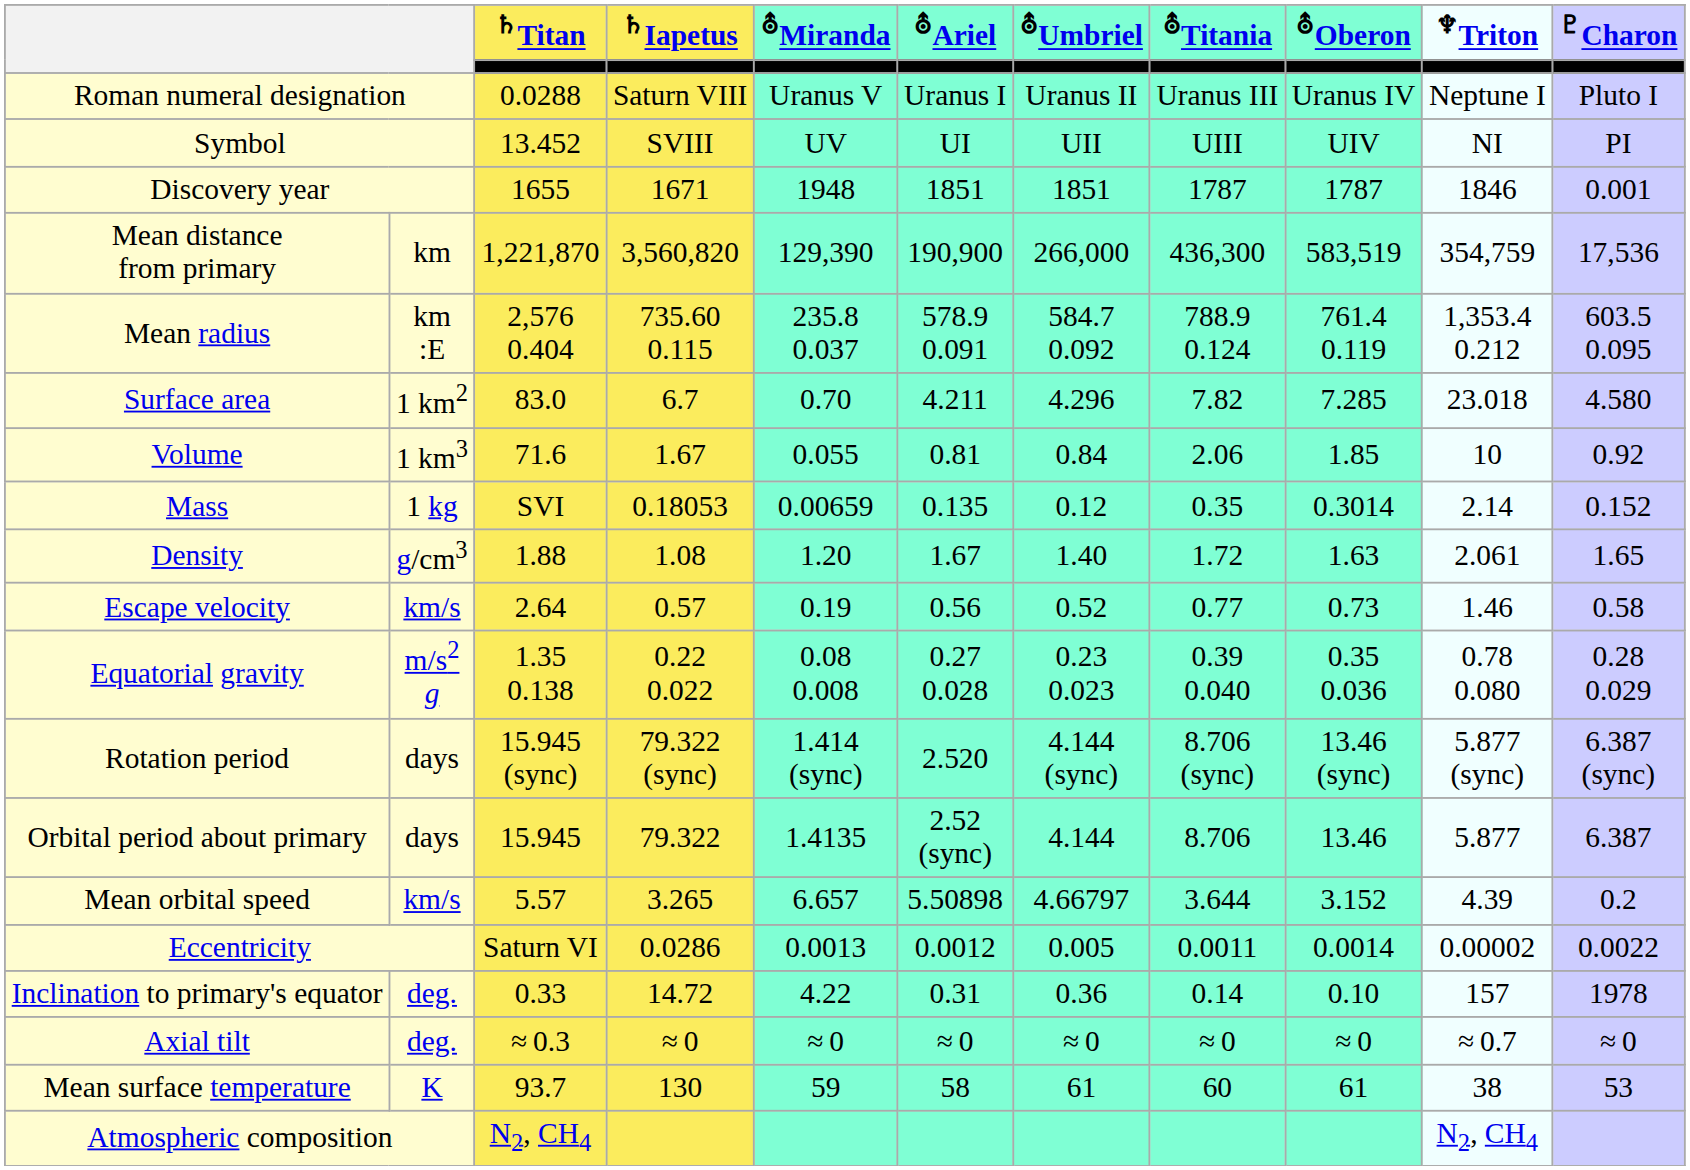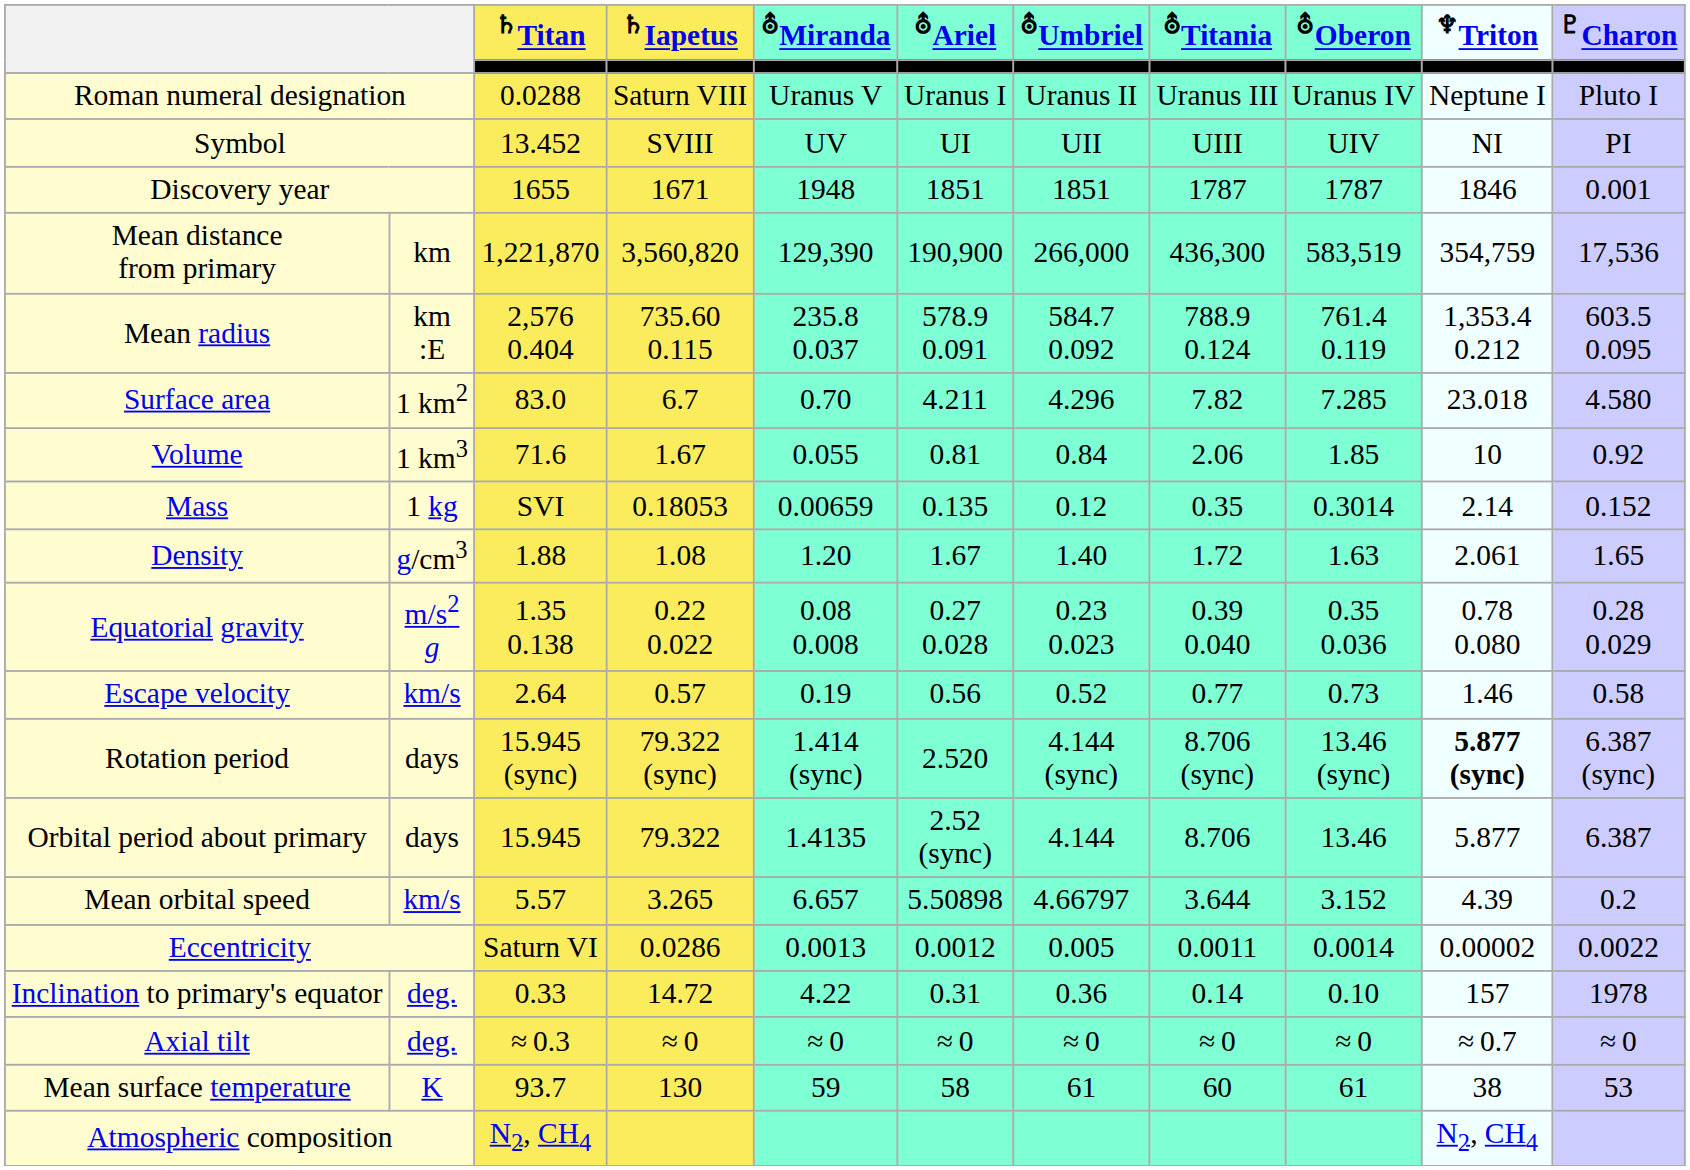 <table class="wikitable" style="text-align: center;">
 <tr>
 <th colspan="2" rowspan=2> </th>
 <th style="background: #fbec5d;"><sup>♄</sup><a href='#'>Titan</a></th>
 <th style="background: #fbec5d;"><sup>♄</sup><a href='#'>Iapetus</a></th>
 <th style="background: #7fffd4;"><sup>⛢</sup><a href='#'>Miranda</a></th>
 <th style="background: #7fffd4;"><sup>⛢</sup><a href='#'>Ariel</a></th>
 <th style="background: #7fffd4;"><sup>⛢</sup><a href='#'>Umbriel</a></th>
 <th style="background: #7fffd4;"><sup>⛢</sup><a href='#'>Titania</a></th>
 <th style="background: #7fffd4;"><sup>⛢</sup><a href='#'>Oberon</a></th>
 <th style="background: azure;"><sup>♆</sup><a href='#'>Triton</a></th>
 <th style="background: #ccf;"><sup>♇</sup><a href='#'>Charon</a></th>
 </tr>
 <tr>
 <td style="background: black;"></td>
 <td style="background: black;"></td>
 <td style="background: black;"></td>
 <td style="background: black;"></td>
 <td style="background: black;"></td>
 <td style="background: black;"></td>
 <td style="background: black;"></td>
 <td style="background: black;"></td>
 <td style="background: black;"></td>
 </tr>
 <tr>
 <td style="background: #fffdd0;" colspan=2>Roman numeral designation</td>
 <td style="background: #fbec5d;">0.0288</td>
 <td style="background: #fbec5d;">Saturn VIII</td>
 <td style="background: #7fffd4;">Uranus V</td>
 <td style="background: #7fffd4;">Uranus I</td>
 <td style="background: #7fffd4;">Uranus II</td>
 <td style="background: #7fffd4;">Uranus III</td>
 <td style="background: #7fffd4;">Uranus IV</td>
 <td style="background: azure;">Neptune I</td>
 <td style="background: #ccf;">Pluto I</td>
 </tr>
 <tr>
 <td style="background: #fffdd0;" colspan=2>Symbol</td>
 <td style="background: #fbec5d;">13.452</td>
 <td style="background: #fbec5d;">SVIII</td>
 <td style="background: #7fffd4;">UV</td>
 <td style="background: #7fffd4;">UI</td>
 <td style="background: #7fffd4;">UII</td>
 <td style="background: #7fffd4;">UIII</td>
 <td style="background: #7fffd4;">UIV</td>
 <td style="background: azure;">NI</td>
 <td style="background: #ccf;">PI</td>
 </tr>
 <tr>
 <td colspan="2" style="background: #fffdd0;">Discovery year</td>
 <td style="background: #fbec5d;">1655</td>
 <td style="background: #fbec5d;">1671</td>
 <td style="background: #7fffd4;">1948</td>
 <td style="background: #7fffd4;">1851</td>
 <td style="background: #7fffd4;">1851</td>
 <td style="background: #7fffd4;">1787</td>
 <td style="background: #7fffd4;">1787</td>
 <td style="background: azure;">1846</td>
 <td style="background: #ccf;">0.001</td>
 </tr>
 <tr>
 <td style="background: #fffdd0;">Mean distance <br> from primary</td>
 <td style="background: #fffdd0;">km</td>
 <td style="background: #fbec5d;">1,221,870</td>
 <td style="background: #fbec5d;">3,560,820</td>
 <td style="background: #7fffd4;">129,390</td>
 <td style="background: #7fffd4;">190,900</td>
 <td style="background: #7fffd4;">266,000</td>
 <td style="background: #7fffd4;">436,300</td>
 <td style="background: #7fffd4;">583,519</td>
 <td style="background: azure;">354,759</td>
 <td style="background: #ccf;">17,536</td>
 </tr>
 <tr>
 <td style="background: #fffdd0;">Mean <a href='#'>radius</a></td>
 <td style="background: #fffdd0;">km <br> :E</td>
 <td style="background: #fbec5d;">2,576<br> 0.404</td>
 <td style="background: #fbec5d;">735.60 <br> 0.115</td>
 <td style="background: #7fffd4;">235.8 <br> 0.037</td>
 <td style="background: #7fffd4;">578.9 <br> 0.091</td>
 <td style="background: #7fffd4;">584.7 <br> 0.092</td>
 <td style="background: #7fffd4;">788.9 <br> 0.124</td>
 <td style="background: #7fffd4;">761.4 <br> 0.119</td>
 <td style="background: azure;">1,353.4 <br> 0.212</td>
 <td style="background: #ccf;">603.5 <br> 0.095</td>
 </tr>
 <tr>
 <td style="background: #fffdd0;"><a href='#'>Surface area</a></td>
 <td style="background: #fffdd0;">1 km<sup>2</sup></td>
 <td style="background: #fbec5d;">83.0</td>
 <td style="background: #fbec5d;">6.7</td>
 <td style="background: #7fffd4;">0.70</td>
 <td style="background: #7fffd4;">4.211</td>
 <td style="background: #7fffd4;">4.296</td>
 <td style="background: #7fffd4;">7.82</td>
 <td style="background: #7fffd4;">7.285</td>
 <td style="background: azure;">23.018</td>
 <td style="background: #ccf;">4.580</td>
 </tr>
 <tr>
 <td style="background: #fffdd0;"><a href='#'>Volume</a></td>
 <td style="background: #fffdd0;">1 km<sup>3</sup></td>
 <td style="background: #fbec5d;">71.6</td>
 <td style="background: #fbec5d;">1.67</td>
 <td style="background: #7fffd4;">0.055</td>
 <td style="background: #7fffd4;">0.81</td>
 <td style="background: #7fffd4;">0.84</td>
 <td style="background: #7fffd4;">2.06</td>
 <td style="background: #7fffd4;">1.85</td>
 <td style="background: azure;">10</td>
 <td style="background: #ccf;">0.92</td>
 </tr>
 <tr>
 <td style="background: #fffdd0;"><a href='#'>Mass</a></td>
 <td style="background: #fffdd0;">1 <a href='#'>kg</a></td>
 <td style="background: #fbec5d;">SVI</td>
 <td style="background: #fbec5d;">0.18053</td>
 <td style="background: #7fffd4;">0.00659</td>
 <td style="background: #7fffd4;">0.135</td>
 <td style="background: #7fffd4;">0.12</td>
 <td style="background: #7fffd4;">0.35</td>
 <td style="background: #7fffd4;">0.3014</td>
 <td style="background: azure;">2.14</td>
 <td style="background: #ccf;">0.152</td>
 </tr>
 <tr>
 <td style="background: #fffdd0;"><a href='#'>Density</a></td>
 <td style="background: #fffdd0;"><a href='#'>g</a>/cm<sup>3</sup></td>
 <td style="background: #fbec5d;">1.88</td>
 <td style="background: #fbec5d;">1.08</td>
 <td style="background: #7fffd4;">1.20</td>
 <td style="background: #7fffd4;">1.67</td>
 <td style="background: #7fffd4;">1.40</td>
 <td style="background: #7fffd4;">1.72</td>
 <td style="background: #7fffd4;">1.63</td>
 <td style="background: azure;">2.061</td>
 <td style="background: #ccf;">1.65</td>
 </tr>
 <tr>
+<td style="background: #fffdd0;"><a href='#'>Equatorial</a> <a href='#'>gravity</a></td>
+<td style="background: #fffdd0;"><a href='#'>m/s<sup>2</sup></a><br><a href='#'><em>g</em></a></td>
+<td style="background: #fbec5d;">1.35<br>0.138</td>
+<td style="background: #fbec5d;">0.22<br>0.022</td>
+<td style="background: #7fffd4;">0.08<br>0.008</td>
+<td style="background: #7fffd4;">0.27<br>0.028</td>
+<td style="background: #7fffd4;">0.23<br>0.023</td>
+<td style="background: #7fffd4;">0.39<br>0.040</td>
+<td style="background: #7fffd4;">0.35<br>0.036</td>
+<td style="background: azure;">0.78<br>0.080</td>
+<td style="background: #ccf;">0.28<br>0.029</td>
+</tr>
+<tr>
 <td style="background: #fffdd0;"><a href='#'>Escape velocity</a></td>
 <td style="background: #fffdd0;"><a href='#'>km/s</a></td>
 <td style="background: #fbec5d;">2.64</td>
 <td style="background: #fbec5d;">0.57</td>
 <td style="background: #7fffd4;">0.19</td>
 <td style="background: #7fffd4;">0.56</td>
 <td style="background: #7fffd4;">0.52</td>
 <td style="background: #7fffd4;">0.77</td>
 <td style="background: #7fffd4;">0.73</td>
 <td style="background: azure;">1.46</td>
 <td style="background: #ccf;">0.58</td>
 </tr>
 <tr>
-<td style="background: #fffdd0;"><a href='#'>Equatorial</a> <a href='#'>gravity</a></td>
-<td style="background: #fffdd0;"><a href='#'>m/s<sup>2</sup></a><br><a href='#'><em>g</em></a></td>
-<td style="background: #fbec5d;">1.35<br>0.138</td>
-<td style="background: #fbec5d;">0.22<br>0.022</td>
-<td style="background: #7fffd4;">0.08<br>0.008</td>
-<td style="background: #7fffd4;">0.27<br>0.028</td>
-<td style="background: #7fffd4;">0.23<br>0.023</td>
-<td style="background: #7fffd4;">0.39<br>0.040</td>
-<td style="background: #7fffd4;">0.35<br>0.036</td>
-<td style="background: azure;">0.78<br>0.080</td>
-<td style="background: #ccf;">0.28<br>0.029</td>
-</tr>
-<tr>
 <td style="background: #fffdd0;">Rotation period</td>
 <td style="background: #fffdd0;">days</td>
 <td style="background: #fbec5d;">15.945 <br> (sync)</td>
 <td style="background: #fbec5d;">79.322 <br> (sync)</td>
 <td style="background: #7fffd4;">1.414 <br> (sync)</td>
 <td style="background: #7fffd4;">2.520</td>
 <td style="background: #7fffd4;">4.144 <br> (sync)</td>
 <td style="background: #7fffd4;">8.706 <br> (sync)</td>
 <td style="background: #7fffd4;">13.46 <br> (sync)</td>
-<td style="background: azure;">5.877 <br> (sync)</td>
+<td style="background: azure;"><strong>5.877 <br> (sync)</strong></td>
 <td style="background: #ccf;">6.387 <br> (sync)</td>
 </tr>
 <tr>
 <td style="background: #fffdd0;">Orbital period about primary</td>
 <td style="background: #fffdd0;">days</td>
 <td style="background: #fbec5d;">15.945</td>
 <td style="background: #fbec5d;">79.322</td>
 <td style="background: #7fffd4;">1.4135</td>
 <td style="background: #7fffd4;">2.52 <br> (sync)</td>
 <td style="background: #7fffd4;">4.144</td>
 <td style="background: #7fffd4;">8.706</td>
 <td style="background: #7fffd4;">13.46</td>
 <td style="background: azure;">5.877</td>
 <td style="background: #ccf;">6.387</td>
 </tr>
 <tr>
 <td style="background: #fffdd0;">Mean orbital speed</td>
 <td style="background: #fffdd0;"><a href='#'>km/s</a></td>
 <td style="background: #fbec5d;">5.57</td>
 <td style="background: #fbec5d;">3.265</td>
 <td style="background: #7fffd4;">6.657</td>
 <td style="background: #7fffd4;">5.50898</td>
 <td style="background: #7fffd4;">4.66797</td>
 <td style="background: #7fffd4;">3.644</td>
 <td style="background: #7fffd4;">3.152</td>
 <td style="background: azure;">4.39</td>
 <td style="background: #ccf;">0.2</td>
 </tr>
 <tr>
 <td colspan="2" style="background: #fffdd0;"><a href='#'>Eccentricity</a></td>
 <td style="background: #fbec5d;">Saturn VI</td>
 <td style="background: #fbec5d;">0.0286</td>
 <td style="background: #7fffd4;">0.0013</td>
 <td style="background: #7fffd4;">0.0012</td>
 <td style="background: #7fffd4;">0.005</td>
 <td style="background: #7fffd4;">0.0011</td>
 <td style="background: #7fffd4;">0.0014</td>
 <td style="background: azure;">0.00002</td>
 <td style="background: #ccf;">0.0022</td>
 </tr>
 <tr>
 <td style="background: #fffdd0;"><a href='#'>Inclination</a> to primary's equator</td>
 <td style="background: #fffdd0;"><a href='#'>deg.</a></td>
 <td style="background: #fbec5d;">0.33</td>
 <td style="background: #fbec5d;">14.72</td>
 <td style="background: #7fffd4;">4.22</td>
 <td style="background: #7fffd4;">0.31</td>
 <td style="background: #7fffd4;">0.36</td>
 <td style="background: #7fffd4;">0.14</td>
 <td style="background: #7fffd4;">0.10</td>
 <td style="background: azure;">157</td>
 <td style="background: #ccf;">1978</td>
 </tr>
 <tr>
 <td style="background: #fffdd0;"><a href='#'>Axial tilt</a></td>
 <td style="background: #fffdd0;"><a href='#'>deg.</a></td>
 <td style="background: #fbec5d;">≈ 0.3</td>
 <td style="background: #fbec5d;">≈ 0</td>
 <td style="background: #7fffd4;">≈ 0</td>
 <td style="background: #7fffd4;">≈ 0</td>
 <td style="background: #7fffd4;">≈ 0</td>
 <td style="background: #7fffd4;">≈ 0</td>
 <td style="background: #7fffd4;">≈ 0</td>
 <td style="background: azure;">≈ 0.7</td>
 <td style="background: #ccf;">≈ 0</td>
 </tr>
 <tr>
 <td style="background: #fffdd0;">Mean surface <a href='#'>temperature</a></td>
 <td style="background: #fffdd0;"><a href='#'>K</a></td>
 <td style="background: #fbec5d;">93.7</td>
 <td style="background: #fbec5d;">130</td>
 <td style="background: #7fffd4;">59</td>
 <td style="background: #7fffd4;">58</td>
 <td style="background: #7fffd4;">61</td>
 <td style="background: #7fffd4;">60</td>
 <td style="background: #7fffd4;">61</td>
 <td style="background: azure;">38</td>
 <td style="background: #ccf;">53</td>
 </tr>
 <tr>
 <td colspan="2" style="background: #fffdd0;"><a href='#'>Atmospheric</a> composition</td>
 <td style="background: #fbec5d;"><a href='#'>N<sub>2</sub></a>, <a href='#'>CH<sub>4</sub></a></td>
 <td style="background: #fbec5d;"></td>
 <td style="background: #7fffd4;"></td>
 <td style="background: #7fffd4;"></td>
 <td style="background: #7fffd4;"></td>
 <td style="background: #7fffd4;"></td>
 <td style="background: #7fffd4;"></td>
 <td style="background: azure;"><a href='#'>N<sub>2</sub></a>, <a href='#'>CH<sub>4</sub></a></td>
 <td style="background: #ccf;"></td>
 </tr>
 </table>
